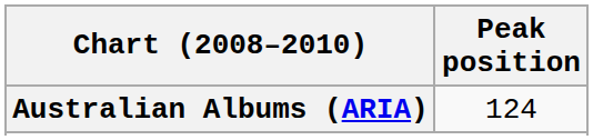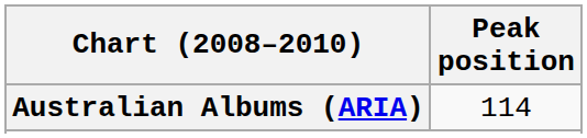 <table class="wikitable sortable plainrowheaders" style="text-align:center">
 <tr>
 <th scope="col">Chart (2008–2010)</th>
 <th scope="col">Peak<br>position</th>
 </tr>
 <tr>
 <th scope="row">Australian Albums (<a href='#'>ARIA</a>)</th>
-<td>124</td>
+<td>114</td>
 </tr>
 <tr>
 </tr>
 <tr>
 </tr>
 <tr>
 </tr>
 <tr>
 </tr>
 <tr>
 </tr>
 <tr>
 </tr>
 <tr>
 </tr>
 </table>
